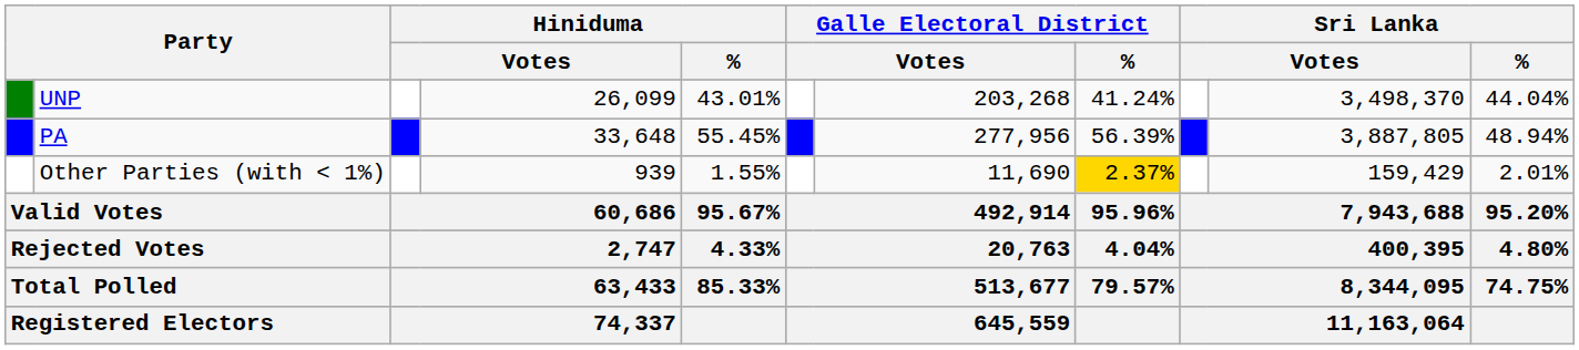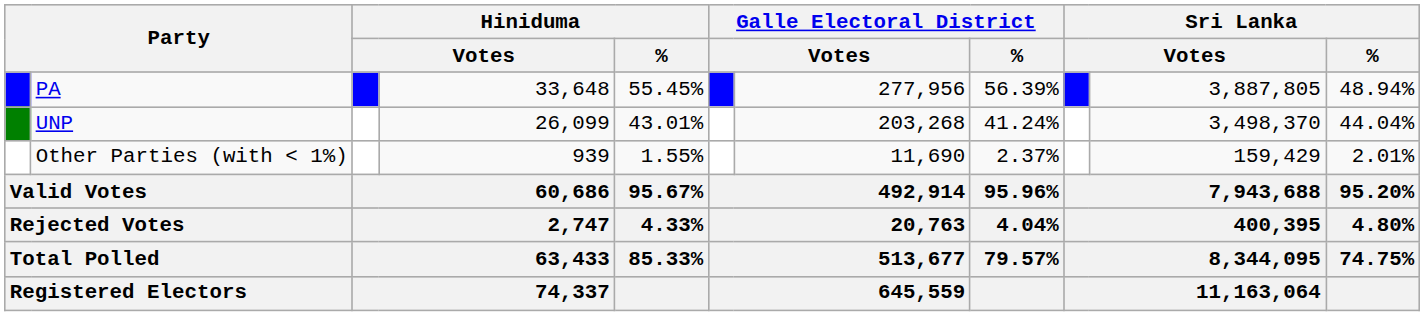 <table class="wikitable">
 <tr>
 <th colspan="2" width="144px"rowspan="2">Party</th>
 <th colspan="3" width="216px">Hiniduma</th>
 <th colspan="3" width="216px"><a href='#'>Galle Electoral District</a></th>
 <th colspan="3" width="216px">Sri Lanka</th>
 </tr>
 <tr>
 <th colspan="2" width="144px">Votes</th>
 <th>%</th>
 <th colspan="2" width="144px">Votes</th>
 <th>%</th>
 <th colspan="2" width="144px">Votes</th>
 <th>%</th>
 </tr>
 <tr>
+<td style="background-color:blue;" width="10px"></td>
+<td style="text-align:left;"><a href='#'>PA</a></td>
+<td style="background-color:blue;" width="10px"></td>
+<td style="text-align:right;">33,648</td>
+<td style="text-align:right;">55.45%</td>
+<td style="background-color:blue;" width="10px"></td>
+<td style="text-align:right;">277,956</td>
+<td style="text-align:right;">56.39%</td>
+<td style="background-color:blue;" width="10px"></td>
+<td style="text-align:right;">3,887,805</td>
+<td style="text-align:right;">48.94%</td>
+</tr>
+<tr>
 <td style="background-color:green;" width="10px"></td>
 <td style="text-align:left;"><a href='#'>UNP</a></td>
 <td style="background-color:white;" width="10px"></td>
 <td style="text-align:right;">26,099</td>
 <td style="text-align:right;">43.01%</td>
 <td style="background-color:white;" width="10px"></td>
 <td style="text-align:right;">203,268</td>
 <td style="text-align:right;">41.24%</td>
 <td style="background-color:white;" width="10px"></td>
 <td style="text-align:right;">3,498,370</td>
 <td style="text-align:right;">44.04%</td>
 </tr>
 <tr>
-<td style="background-color:blue;" width="10px"></td>
-<td style="text-align:left;"><a href='#'>PA</a></td>
-<td style="background-color:blue;" width="10px"></td>
-<td style="text-align:right;">33,648</td>
-<td style="text-align:right;">55.45%</td>
-<td style="background-color:blue;" width="10px"></td>
-<td style="text-align:right;">277,956</td>
-<td style="text-align:right;">56.39%</td>
-<td style="background-color:blue;" width="10px"></td>
-<td style="text-align:right;">3,887,805</td>
-<td style="text-align:right;">48.94%</td>
-</tr>
-<tr>
 <td style="background-color:white;" width="10px"></td>
 <td style="text-align:left;">Other Parties (with < 1%)</td>
 <td style="background-color:white;" width="10px"></td>
 <td style="text-align:right;">939</td>
 <td style="text-align:right;">1.55%</td>
 <td style="background-color:white;" width="10px"></td>
 <td style="text-align:right;">11,690</td>
-<td style="background: gold; text-align:right;">2.37%</td>
+<td style="text-align:right;">2.37%</td>
 <td style="background-color:white;" width="10px"></td>
 <td style="text-align:right;">159,429</td>
 <td style="text-align:right;">2.01%</td>
 </tr>
 <tr>
 <th colspan="2" width="144px"style="text-align:left;">Valid Votes</th>
 <th style="text-align:right;"colspan="2" width="144px">60,686</th>
 <th style="text-align:right;">95.67%</th>
 <th style="text-align:right;"colspan="2" width="144px">492,914</th>
 <th style="text-align:right;">95.96%</th>
 <th style="text-align:right;"colspan="2" width="144px">7,943,688</th>
 <th style="text-align:right;">95.20%</th>
 </tr>
 <tr>
 <th colspan="2" width="144px"style="text-align:left;">Rejected Votes</th>
 <th style="text-align:right;"colspan="2" width="144px">2,747</th>
 <th style="text-align:right;">4.33%</th>
 <th style="text-align:right;"colspan="2" width="144px">20,763</th>
 <th style="text-align:right;">4.04%</th>
 <th style="text-align:right;"colspan="2" width="144px">400,395</th>
 <th style="text-align:right;">4.80%</th>
 </tr>
 <tr>
 <th colspan="2" width="144px"style="text-align:left;">Total Polled</th>
 <th style="text-align:right;"colspan="2" width="144px">63,433</th>
 <th style="text-align:right;">85.33%</th>
 <th style="text-align:right;"colspan="2" width="144px">513,677</th>
 <th style="text-align:right;">79.57%</th>
 <th style="text-align:right;"colspan="2" width="144px">8,344,095</th>
 <th style="text-align:right;">74.75%</th>
 </tr>
 <tr>
 <th colspan="2" width="144px"style="text-align:left;">Registered Electors</th>
 <th style="text-align:right;"colspan="2" width="144px">74,337</th>
 <th></th>
 <th style="text-align:right;"colspan="2" width="144px">645,559</th>
 <th></th>
 <th style="text-align:right;"colspan="2" width="144px">11,163,064</th>
 <th></th>
 </tr>
 </table>
